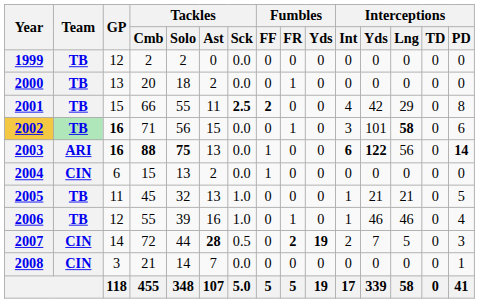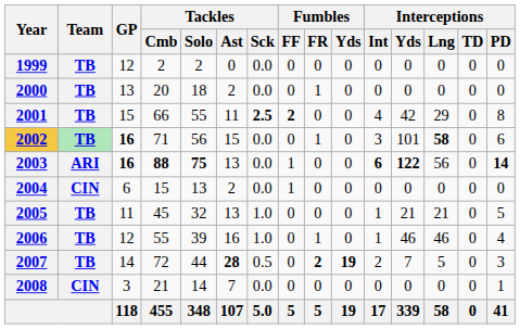 <table class=wikitable style="text-align:center;">
 <tr>
 <th rowspan="2">Year</th>
 <th rowspan="2">Team</th>
 <th rowspan="2">GP</th>
 <th colspan="4">Tackles</th>
 <th colspan="3">Fumbles</th>
 <th colspan="5">Interceptions</th>
 </tr>
 <tr>
 <th>Cmb</th>
 <th>Solo</th>
 <th>Ast</th>
 <th>Sck</th>
 <th>FF</th>
 <th>FR</th>
 <th>Yds</th>
 <th>Int</th>
 <th>Yds</th>
 <th>Lng</th>
 <th>TD</th>
 <th>PD</th>
 </tr>
 <tr>
 <th><a href='#'>1999</a></th>
 <th><a href='#'>TB</a></th>
 <td>12</td>
 <td>2</td>
 <td>2</td>
 <td>0</td>
 <td>0.0</td>
 <td>0</td>
 <td>0</td>
 <td>0</td>
 <td>0</td>
 <td>0</td>
 <td>0</td>
 <td>0</td>
 <td>0</td>
 </tr>
 <tr>
 <th><a href='#'>2000</a></th>
 <th><a href='#'>TB</a></th>
 <td>13</td>
 <td>20</td>
 <td>18</td>
 <td>2</td>
 <td>0.0</td>
 <td>0</td>
 <td>1</td>
 <td>0</td>
 <td>0</td>
 <td>0</td>
 <td>0</td>
 <td>0</td>
 <td>0</td>
 </tr>
 <tr>
 <th><a href='#'>2001</a></th>
 <th><a href='#'>TB</a></th>
 <td>15</td>
 <td>66</td>
 <td>55</td>
 <td>11</td>
 <td><strong>2.5</strong></td>
 <td><strong>2</strong></td>
 <td>0</td>
 <td>0</td>
 <td>4</td>
 <td>42</td>
 <td>29</td>
 <td>0</td>
 <td>8</td>
 </tr>
 <tr>
 <th style="background:#f4c842; width:3em;"><a href='#'>2002</a></th>
 <th style="background:#afe6ba; width:3em;"><a href='#'>TB</a></th>
 <td><strong>16</strong></td>
 <td>71</td>
 <td>56</td>
 <td>15</td>
 <td>0.0</td>
 <td>0</td>
 <td>1</td>
 <td>0</td>
 <td>3</td>
 <td>101</td>
 <td><strong>58</strong></td>
 <td>0</td>
 <td>6</td>
 </tr>
 <tr>
 <th><a href='#'>2003</a></th>
 <th><a href='#'>ARI</a></th>
 <td><strong>16</strong></td>
 <td><strong>88</strong></td>
 <td><strong>75</strong></td>
 <td>13</td>
 <td>0.0</td>
 <td>1</td>
 <td>0</td>
 <td>0</td>
 <td><strong>6</strong></td>
 <td><strong>122</strong></td>
 <td>56</td>
 <td>0</td>
 <td><strong>14</strong></td>
 </tr>
 <tr>
 <th><a href='#'>2004</a></th>
 <th><a href='#'>CIN</a></th>
 <td>6</td>
 <td>15</td>
 <td>13</td>
 <td>2</td>
 <td>0.0</td>
 <td>1</td>
 <td>0</td>
 <td>0</td>
 <td>0</td>
 <td>0</td>
 <td>0</td>
 <td>0</td>
 <td>0</td>
 </tr>
 <tr>
 <th><a href='#'>2005</a></th>
 <th><a href='#'>TB</a></th>
 <td>11</td>
 <td>45</td>
 <td>32</td>
 <td>13</td>
 <td>1.0</td>
 <td>0</td>
 <td>0</td>
 <td>0</td>
 <td>1</td>
 <td>21</td>
 <td>21</td>
 <td>0</td>
 <td>5</td>
 </tr>
 <tr>
 <th><a href='#'>2006</a></th>
 <th><a href='#'>TB</a></th>
 <td>12</td>
 <td>55</td>
 <td>39</td>
 <td>16</td>
 <td>1.0</td>
 <td>0</td>
 <td>1</td>
 <td>0</td>
 <td>1</td>
 <td>46</td>
 <td>46</td>
 <td>0</td>
 <td>4</td>
 </tr>
 <tr>
 <th><a href='#'>2007</a></th>
-<th><a href='#'>CIN</a></th>
+<th><a href='#'>TB</a></th>
 <td>14</td>
 <td>72</td>
 <td>44</td>
 <td><strong>28</strong></td>
 <td>0.5</td>
 <td>0</td>
 <td><strong>2</strong></td>
 <td><strong>19</strong></td>
 <td>2</td>
 <td>7</td>
 <td>5</td>
 <td>0</td>
 <td>3</td>
 </tr>
 <tr>
 <th><a href='#'>2008</a></th>
 <th><a href='#'>CIN</a></th>
 <td>3</td>
 <td>21</td>
 <td>14</td>
 <td>7</td>
 <td>0.0</td>
 <td>0</td>
 <td>0</td>
 <td>0</td>
 <td>0</td>
 <td>0</td>
 <td>0</td>
 <td>0</td>
 <td>1</td>
 </tr>
 <tr>
 <th colspan="2"></th>
 <th>118</th>
 <th>455</th>
 <th>348</th>
 <th>107</th>
 <th>5.0</th>
 <th>5</th>
 <th>5</th>
 <th>19</th>
 <th>17</th>
 <th>339</th>
 <th>58</th>
 <th>0</th>
 <th>41</th>
 </tr>
 </table>
